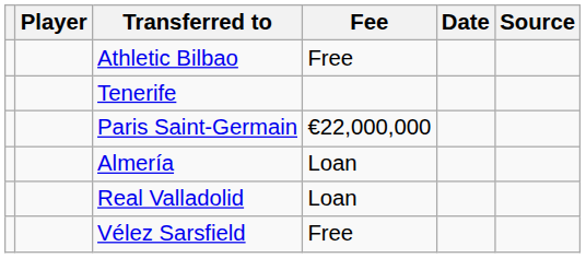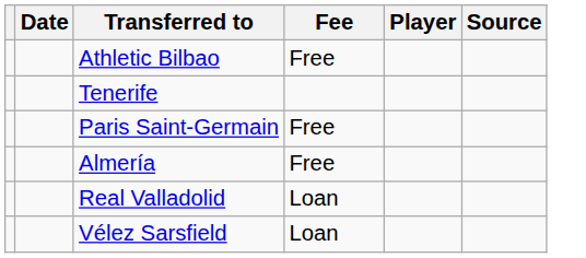 <table class="wikitable plainrowheaders sortable">
 <tr>
 <th></th>
-<th scope="col">Player</th>
+<th scope="col">Date</th>
 <th>Transferred to</th>
 <th style="width: 65px;">Fee</th>
-<th scope="col">Date</th>
+<th scope="col">Player</th>
 <th scope="col">Source</th>
 </tr>
 <tr>
 <td align="center"></td>
 <td></td>
 <td> <a href='#'>Athletic Bilbao</a></td>
 <td>Free</td>
 <td></td>
 <td></td>
 </tr>
 <tr>
 <td align="center"></td>
 <td></td>
 <td> <a href='#'>Tenerife</a></td>
 <td></td>
 <td></td>
 <td></td>
 </tr>
 <tr>
 <td align="center"></td>
 <td></td>
 <td> <a href='#'>Paris Saint-Germain</a></td>
-<td>€22,000,000</td>
+<td>Free</td>
 <td></td>
 <td></td>
 </tr>
 <tr>
 <td align="center"></td>
 <td></td>
 <td> <a href='#'>Almería</a></td>
-<td>Loan</td>
+<td>Free</td>
 <td></td>
 <td></td>
 </tr>
 <tr>
 <td align="center"></td>
 <td></td>
 <td> <a href='#'>Real Valladolid</a></td>
 <td>Loan</td>
 <td></td>
 <td></td>
 </tr>
 <tr>
 <td align="center"></td>
 <td></td>
 <td> <a href='#'>Vélez Sarsfield</a></td>
-<td>Free</td>
+<td>Loan</td>
 <td></td>
 <td></td>
 </tr>
 </table>
